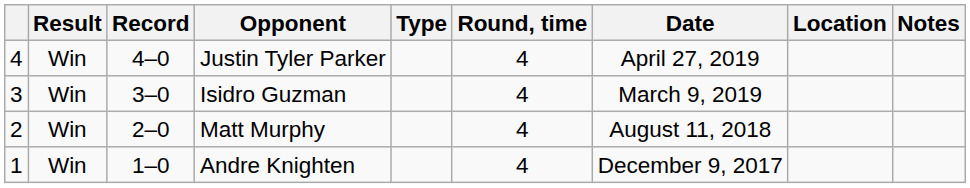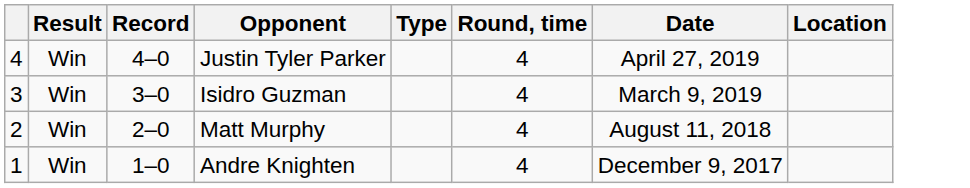 <table class="wikitable" style="text-align:center; font-size:95%">
 <tr>
 <th></th>
 <th>Result</th>
 <th>Record</th>
 <th>Opponent</th>
 <th>Type</th>
 <th>Round, time</th>
 <th>Date</th>
 <th>Location</th>
-<th>Notes</th>
 </tr>
 <tr>
 <td>4</td>
 <td>Win</td>
 <td>4–0</td>
 <td style="text-align:left;">Justin Tyler Parker</td>
 <td></td>
 <td>4</td>
 <td>April 27, 2019</td>
 <td style="text-align:left;"></td>
-<td></td>
 </tr>
 <tr>
 <td>3</td>
 <td>Win</td>
 <td>3–0</td>
 <td style="text-align:left;">Isidro Guzman</td>
 <td></td>
 <td>4</td>
 <td>March 9, 2019</td>
 <td style="text-align:left;"></td>
-<td></td>
 </tr>
 <tr>
 <td>2</td>
 <td>Win</td>
 <td>2–0</td>
 <td style="text-align:left;">Matt Murphy</td>
 <td></td>
 <td>4</td>
 <td>August 11, 2018</td>
 <td style="text-align:left;"></td>
-<td></td>
 </tr>
 <tr>
 <td>1</td>
 <td>Win</td>
 <td>1–0</td>
 <td style="text-align:left;">Andre Knighten</td>
 <td></td>
 <td>4</td>
 <td>December 9, 2017</td>
 <td style="text-align:left;"></td>
-<td></td>
 </tr>
 </table>
